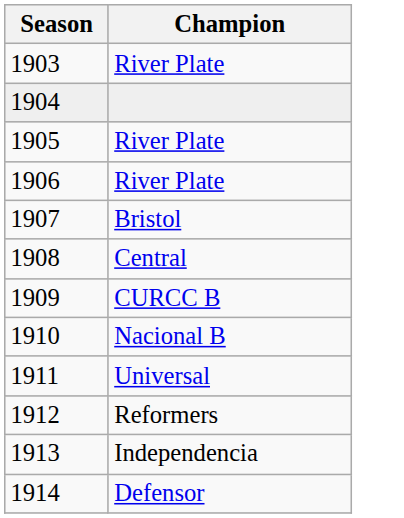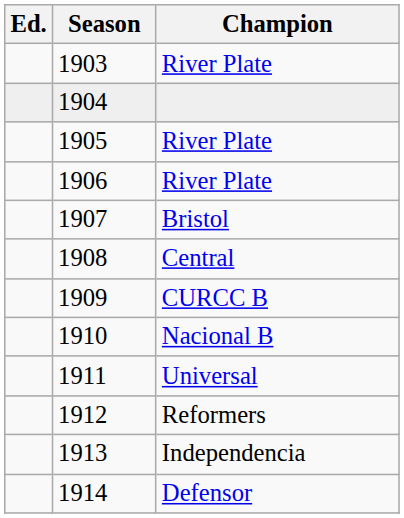 <table class="wikitable sortable">
 <tr>
+<th width=px>Ed.</th>
 <th width=60px>Season</th>
 <th width=150px>Champion</th>
 </tr>
 <tr>
+<td></td>
 <td>1903</td>
 <td><a href='#'>River Plate</a> </td>
 </tr>
 <tr bgcolor=#efefef>
+<td></td>
 <td>1904</td>
 <td style= background:#efefef></td>
 </tr>
 <tr>
+<td></td>
 <td>1905</td>
 <td><a href='#'>River Plate</a> </td>
 </tr>
 <tr>
+<td></td>
 <td>1906</td>
 <td><a href='#'>River Plate</a> </td>
 </tr>
 <tr>
+<td></td>
 <td>1907</td>
 <td><a href='#'>Bristol</a> </td>
 </tr>
 <tr>
+<td></td>
 <td>1908</td>
 <td><a href='#'>Central</a> </td>
 </tr>
 <tr>
+<td></td>
 <td>1909</td>
 <td><a href='#'>CURCC B</a></td>
 </tr>
 <tr>
+<td></td>
 <td>1910</td>
 <td><a href='#'>Nacional B</a></td>
 </tr>
 <tr>
+<td></td>
 <td>1911</td>
 <td><a href='#'>Universal</a> </td>
 </tr>
 <tr>
+<td></td>
 <td>1912</td>
 <td>Reformers </td>
 </tr>
 <tr>
+<td></td>
 <td>1913</td>
 <td>Independencia </td>
 </tr>
 <tr>
+<td></td>
 <td>1914</td>
 <td><a href='#'>Defensor</a> </td>
 </tr>
 </table>
